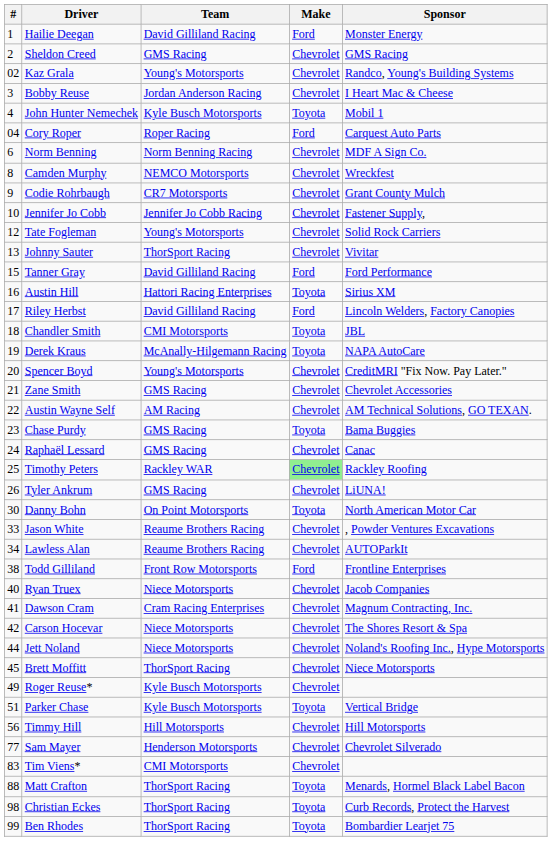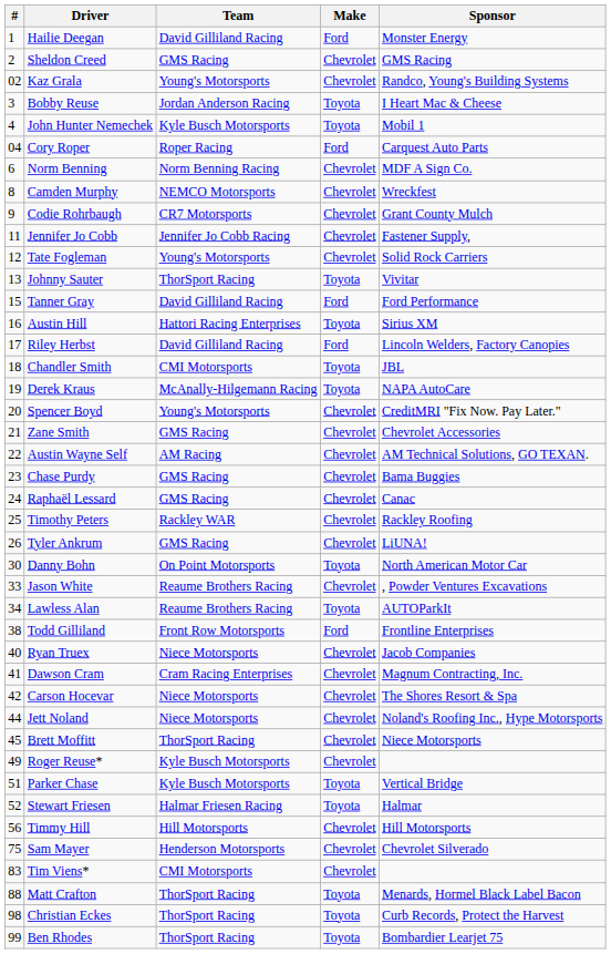 <table class="wikitable" style="font-size:95%">
 <tr>
 <th>#</th>
 <th>Driver</th>
 <th>Team</th>
 <th>Make</th>
 <th>Sponsor</th>
 </tr>
 <tr>
 <td>1</td>
 <td><a href='#'>Hailie Deegan</a></td>
 <td><a href='#'>David Gilliland Racing</a></td>
 <td><a href='#'>Ford</a></td>
 <td><a href='#'>Monster Energy</a></td>
 </tr>
 <tr>
 <td>2</td>
 <td><a href='#'>Sheldon Creed</a></td>
 <td><a href='#'>GMS Racing</a></td>
 <td><a href='#'>Chevrolet</a></td>
 <td><a href='#'>GMS Racing</a></td>
 </tr>
 <tr>
 <td>02</td>
 <td><a href='#'>Kaz Grala</a></td>
 <td><a href='#'>Young's Motorsports</a></td>
 <td><a href='#'>Chevrolet</a></td>
 <td><a href='#'>Randco</a>, <a href='#'>Young's Building Systems</a></td>
 </tr>
 <tr>
 <td>3</td>
 <td><a href='#'>Bobby Reuse</a></td>
 <td><a href='#'>Jordan Anderson Racing</a></td>
-<td><a href='#'>Chevrolet</a></td>
+<td><a href='#'>Toyota</a></td>
 <td><a href='#'>I Heart Mac & Cheese</a></td>
 </tr>
 <tr>
 <td>4</td>
 <td><a href='#'>John Hunter Nemechek</a></td>
 <td><a href='#'>Kyle Busch Motorsports</a></td>
 <td><a href='#'>Toyota</a></td>
 <td><a href='#'>Mobil 1</a></td>
 </tr>
 <tr>
 <td>04</td>
 <td><a href='#'>Cory Roper</a></td>
 <td><a href='#'>Roper Racing</a></td>
 <td><a href='#'>Ford</a></td>
 <td><a href='#'>Carquest Auto Parts</a></td>
 </tr>
 <tr>
 <td>6</td>
 <td><a href='#'>Norm Benning</a></td>
 <td><a href='#'>Norm Benning Racing</a></td>
 <td><a href='#'>Chevrolet</a></td>
 <td><a href='#'>MDF A Sign Co.</a></td>
 </tr>
 <tr>
 <td>8</td>
 <td><a href='#'>Camden Murphy</a></td>
 <td><a href='#'>NEMCO Motorsports</a></td>
 <td><a href='#'>Chevrolet</a></td>
 <td><a href='#'>Wreckfest</a></td>
 </tr>
 <tr>
 <td>9</td>
 <td><a href='#'>Codie Rohrbaugh</a></td>
 <td><a href='#'>CR7 Motorsports</a></td>
 <td><a href='#'>Chevrolet</a></td>
 <td><a href='#'>Grant County Mulch</a></td>
 </tr>
 <tr>
-<td>10</td>
+<td>11</td>
 <td><a href='#'>Jennifer Jo Cobb</a></td>
 <td><a href='#'>Jennifer Jo Cobb Racing</a></td>
 <td><a href='#'>Chevrolet</a></td>
 <td><a href='#'>Fastener Supply</a>, </td>
 </tr>
 <tr>
 <td>12</td>
 <td><a href='#'>Tate Fogleman</a></td>
 <td><a href='#'>Young's Motorsports</a></td>
 <td><a href='#'>Chevrolet</a></td>
 <td><a href='#'>Solid Rock Carriers</a></td>
 </tr>
 <tr>
 <td>13</td>
 <td><a href='#'>Johnny Sauter</a></td>
 <td><a href='#'>ThorSport Racing</a></td>
-<td><a href='#'>Chevrolet</a></td>
+<td><a href='#'>Toyota</a></td>
 <td><a href='#'>Vivitar</a></td>
 </tr>
 <tr>
 <td>15</td>
 <td><a href='#'>Tanner Gray</a></td>
 <td><a href='#'>David Gilliland Racing</a></td>
 <td><a href='#'>Ford</a></td>
 <td><a href='#'>Ford Performance</a></td>
 </tr>
 <tr>
 <td>16</td>
 <td><a href='#'>Austin Hill</a></td>
 <td><a href='#'>Hattori Racing Enterprises</a></td>
 <td><a href='#'>Toyota</a></td>
 <td><a href='#'>Sirius XM</a></td>
 </tr>
 <tr>
 <td>17</td>
 <td><a href='#'>Riley Herbst</a></td>
 <td><a href='#'>David Gilliland Racing</a></td>
 <td><a href='#'>Ford</a></td>
 <td><a href='#'>Lincoln Welders</a>, <a href='#'>Factory Canopies</a></td>
 </tr>
 <tr>
 <td>18</td>
 <td><a href='#'>Chandler Smith</a></td>
 <td><a href='#'>CMI Motorsports</a></td>
 <td><a href='#'>Toyota</a></td>
 <td><a href='#'>JBL</a></td>
 </tr>
 <tr>
 <td>19</td>
 <td><a href='#'>Derek Kraus</a></td>
 <td><a href='#'>McAnally-Hilgemann Racing</a></td>
 <td><a href='#'>Toyota</a></td>
 <td><a href='#'>NAPA AutoCare</a></td>
 </tr>
 <tr>
 <td>20</td>
 <td><a href='#'>Spencer Boyd</a></td>
 <td><a href='#'>Young's Motorsports</a></td>
 <td><a href='#'>Chevrolet</a></td>
 <td><a href='#'>CreditMRI</a> "Fix Now. Pay Later."</td>
 </tr>
 <tr>
 <td>21</td>
 <td><a href='#'>Zane Smith</a></td>
 <td><a href='#'>GMS Racing</a></td>
 <td><a href='#'>Chevrolet</a></td>
 <td><a href='#'>Chevrolet Accessories</a></td>
 </tr>
 <tr>
 <td>22</td>
 <td><a href='#'>Austin Wayne Self</a></td>
 <td><a href='#'>AM Racing</a></td>
 <td><a href='#'>Chevrolet</a></td>
 <td><a href='#'>AM Technical Solutions</a>, <a href='#'>GO TEXAN</a>.</td>
 </tr>
 <tr>
 <td>23</td>
 <td><a href='#'>Chase Purdy</a></td>
 <td><a href='#'>GMS Racing</a></td>
-<td><a href='#'>Toyota</a></td>
+<td><a href='#'>Chevrolet</a></td>
 <td><a href='#'>Bama Buggies</a></td>
 </tr>
 <tr>
 <td>24</td>
 <td><a href='#'>Raphaël Lessard</a></td>
 <td><a href='#'>GMS Racing</a></td>
 <td><a href='#'>Chevrolet</a></td>
 <td><a href='#'>Canac</a></td>
 </tr>
 <tr>
 <td>25</td>
 <td><a href='#'>Timothy Peters</a></td>
 <td><a href='#'>Rackley WAR</a></td>
-<td style="background: lightgreen;"><a href='#'>Chevrolet</a></td>
+<td><a href='#'>Chevrolet</a></td>
 <td><a href='#'>Rackley Roofing</a></td>
 </tr>
 <tr>
 <td>26</td>
 <td><a href='#'>Tyler Ankrum</a></td>
 <td><a href='#'>GMS Racing</a></td>
 <td><a href='#'>Chevrolet</a></td>
 <td><a href='#'>LiUNA!</a></td>
 </tr>
 <tr>
 <td>30</td>
 <td><a href='#'>Danny Bohn</a></td>
 <td><a href='#'>On Point Motorsports</a></td>
 <td><a href='#'>Toyota</a></td>
 <td><a href='#'>North American Motor Car</a></td>
 </tr>
 <tr>
 <td>33</td>
 <td><a href='#'>Jason White</a></td>
 <td><a href='#'>Reaume Brothers Racing</a></td>
 <td><a href='#'>Chevrolet</a></td>
 <td>, <a href='#'>Powder Ventures Excavations</a></td>
 </tr>
 <tr>
 <td>34</td>
 <td><a href='#'>Lawless Alan</a></td>
 <td><a href='#'>Reaume Brothers Racing</a></td>
-<td><a href='#'>Chevrolet</a></td>
+<td><a href='#'>Toyota</a></td>
 <td><a href='#'>AUTOParkIt</a></td>
 </tr>
 <tr>
 <td>38</td>
 <td><a href='#'>Todd Gilliland</a></td>
 <td><a href='#'>Front Row Motorsports</a></td>
 <td><a href='#'>Ford</a></td>
 <td><a href='#'>Frontline Enterprises</a></td>
 </tr>
 <tr>
 <td>40</td>
 <td><a href='#'>Ryan Truex</a></td>
 <td><a href='#'>Niece Motorsports</a></td>
 <td><a href='#'>Chevrolet</a></td>
 <td><a href='#'>Jacob Companies</a></td>
 </tr>
 <tr>
 <td>41</td>
 <td><a href='#'>Dawson Cram</a></td>
 <td><a href='#'>Cram Racing Enterprises</a></td>
 <td><a href='#'>Chevrolet</a></td>
 <td><a href='#'>Magnum Contracting, Inc.</a></td>
 </tr>
 <tr>
 <td>42</td>
 <td><a href='#'>Carson Hocevar</a></td>
 <td><a href='#'>Niece Motorsports</a></td>
 <td><a href='#'>Chevrolet</a></td>
 <td><a href='#'>The Shores Resort & Spa</a></td>
 </tr>
 <tr>
 <td>44</td>
 <td><a href='#'>Jett Noland</a></td>
 <td><a href='#'>Niece Motorsports</a></td>
 <td><a href='#'>Chevrolet</a></td>
 <td><a href='#'>Noland's Roofing Inc.</a>, <a href='#'>Hype Motorsports</a></td>
 </tr>
 <tr>
 <td>45</td>
 <td><a href='#'>Brett Moffitt</a></td>
 <td><a href='#'>ThorSport Racing</a></td>
 <td><a href='#'>Chevrolet</a></td>
 <td><a href='#'>Niece Motorsports</a></td>
 </tr>
 <tr>
 <td>49</td>
 <td><a href='#'>Roger Reuse</a>*</td>
 <td><a href='#'>Kyle Busch Motorsports</a></td>
 <td><a href='#'>Chevrolet</a></td>
 <td></td>
 </tr>
 <tr>
 <td>51</td>
 <td><a href='#'>Parker Chase</a></td>
 <td><a href='#'>Kyle Busch Motorsports</a></td>
 <td><a href='#'>Toyota</a></td>
 <td><a href='#'>Vertical Bridge</a></td>
 </tr>
 <tr>
+<td>52</td>
+<td><a href='#'>Stewart Friesen</a></td>
+<td><a href='#'>Halmar Friesen Racing</a></td>
+<td><a href='#'>Toyota</a></td>
+<td><a href='#'>Halmar</a></td>
+</tr>
+<tr>
 <td>56</td>
 <td><a href='#'>Timmy Hill</a></td>
 <td><a href='#'>Hill Motorsports</a></td>
 <td><a href='#'>Chevrolet</a></td>
 <td><a href='#'>Hill Motorsports</a></td>
 </tr>
 <tr>
-<td>77</td>
+<td>75</td>
 <td><a href='#'>Sam Mayer</a></td>
 <td><a href='#'>Henderson Motorsports</a></td>
 <td><a href='#'>Chevrolet</a></td>
 <td><a href='#'>Chevrolet Silverado</a></td>
 </tr>
 <tr>
 <td>83</td>
 <td><a href='#'>Tim Viens</a>*</td>
 <td><a href='#'>CMI Motorsports</a></td>
 <td><a href='#'>Chevrolet</a></td>
 <td></td>
 </tr>
 <tr>
 <td>88</td>
 <td><a href='#'>Matt Crafton</a></td>
 <td><a href='#'>ThorSport Racing</a></td>
 <td><a href='#'>Toyota</a></td>
 <td><a href='#'>Menards</a>, <a href='#'>Hormel Black Label Bacon</a></td>
 </tr>
 <tr>
 <td>98</td>
 <td><a href='#'>Christian Eckes</a></td>
 <td><a href='#'>ThorSport Racing</a></td>
 <td><a href='#'>Toyota</a></td>
 <td><a href='#'>Curb Records</a>, <a href='#'>Protect the Harvest</a></td>
 </tr>
 <tr>
 <td>99</td>
 <td><a href='#'>Ben Rhodes</a></td>
 <td><a href='#'>ThorSport Racing</a></td>
 <td><a href='#'>Toyota</a></td>
 <td><a href='#'>Bombardier Learjet 75</a></td>
 </tr>
 </table>
